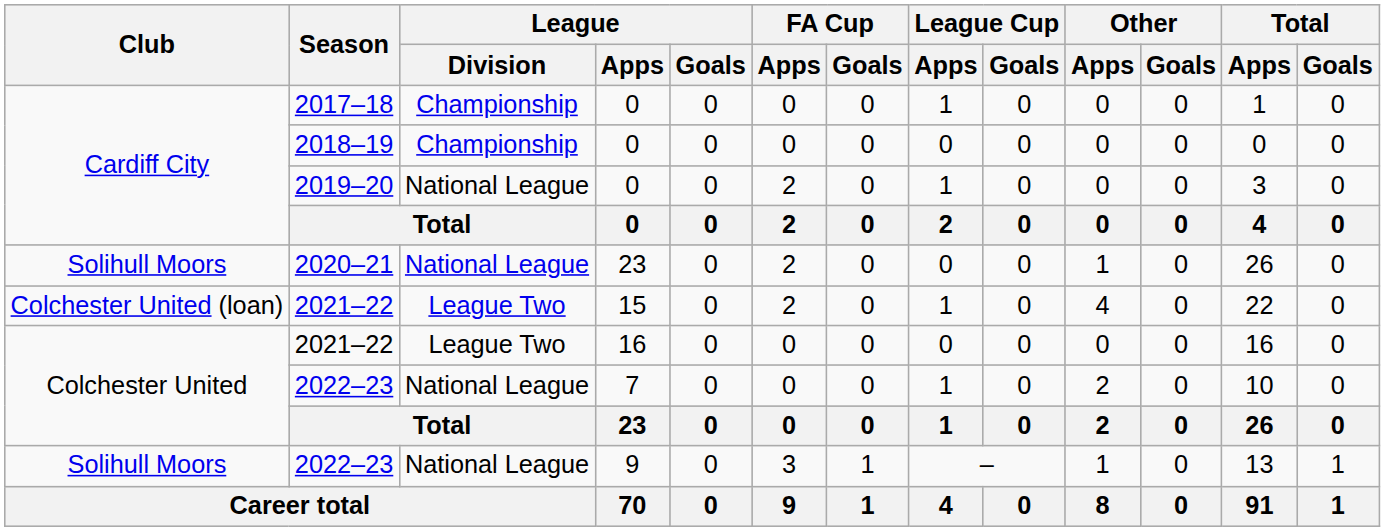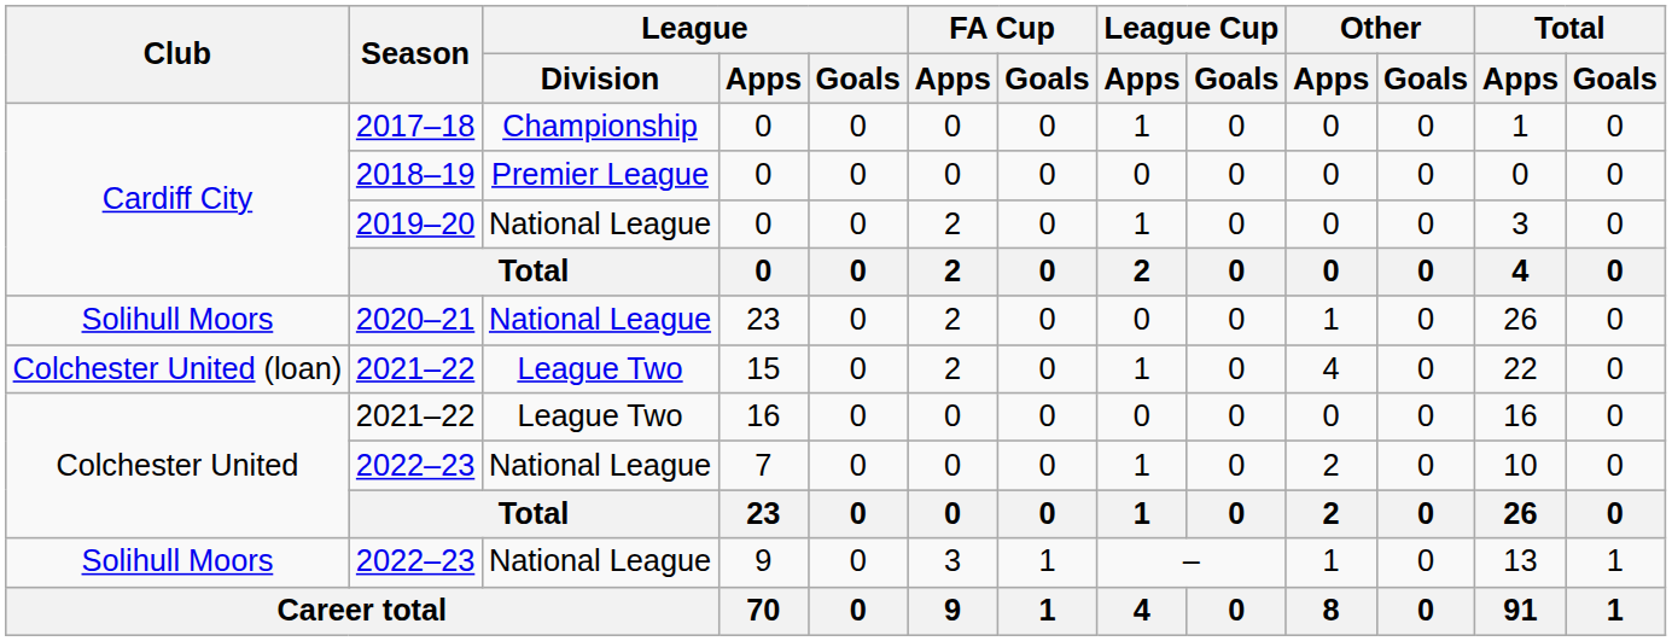 <table class="wikitable" style="text-align: center;">
 <tr>
 <th rowspan="2">Club</th>
 <th rowspan="2">Season</th>
 <th colspan="3">League</th>
 <th colspan="2">FA Cup</th>
 <th colspan="2">League Cup</th>
 <th colspan="2">Other</th>
 <th colspan="2">Total</th>
 </tr>
 <tr>
 <th>Division</th>
 <th>Apps</th>
 <th>Goals</th>
 <th>Apps</th>
 <th>Goals</th>
 <th>Apps</th>
 <th>Goals</th>
 <th>Apps</th>
 <th>Goals</th>
 <th>Apps</th>
 <th>Goals</th>
 </tr>
 <tr>
 <td rowspan=4><a href='#'>Cardiff City</a></td>
 <td><a href='#'>2017–18</a></td>
 <td><a href='#'>Championship</a></td>
 <td>0</td>
 <td>0</td>
 <td>0</td>
 <td>0</td>
 <td>1</td>
 <td>0</td>
 <td>0</td>
 <td>0</td>
 <td>1</td>
 <td>0</td>
 </tr>
 <tr>
 <td><a href='#'>2018–19</a></td>
-<td><a href='#'>Championship</a></td>
+<td><a href='#'>Premier League</a></td>
 <td>0</td>
 <td>0</td>
 <td>0</td>
 <td>0</td>
 <td>0</td>
 <td>0</td>
 <td>0</td>
 <td>0</td>
 <td>0</td>
 <td>0</td>
 </tr>
 <tr>
 <td><a href='#'>2019–20</a></td>
 <td>National League</td>
 <td>0</td>
 <td>0</td>
 <td>2</td>
 <td>0</td>
 <td>1</td>
 <td>0</td>
 <td>0</td>
 <td>0</td>
 <td>3</td>
 <td>0</td>
 </tr>
 <tr>
 <th colspan="2">Total</th>
 <th>0</th>
 <th>0</th>
 <th>2</th>
 <th>0</th>
 <th>2</th>
 <th>0</th>
 <th>0</th>
 <th>0</th>
 <th>4</th>
 <th>0</th>
 </tr>
 <tr>
 <td><a href='#'>Solihull Moors</a></td>
 <td><a href='#'>2020–21</a></td>
 <td><a href='#'>National League</a></td>
 <td>23</td>
 <td>0</td>
 <td>2</td>
 <td>0</td>
 <td>0</td>
 <td>0</td>
 <td>1</td>
 <td>0</td>
 <td>26</td>
 <td>0</td>
 </tr>
 <tr>
 <td><a href='#'>Colchester United</a> (loan)</td>
 <td><a href='#'>2021–22</a></td>
 <td><a href='#'>League Two</a></td>
 <td>15</td>
 <td>0</td>
 <td>2</td>
 <td>0</td>
 <td>1</td>
 <td>0</td>
 <td>4</td>
 <td>0</td>
 <td>22</td>
 <td>0</td>
 </tr>
 <tr>
 <td rowspan="3">Colchester United</td>
 <td>2021–22</td>
 <td>League Two</td>
 <td>16</td>
 <td>0</td>
 <td>0</td>
 <td>0</td>
 <td>0</td>
 <td>0</td>
 <td>0</td>
 <td>0</td>
 <td>16</td>
 <td>0</td>
 </tr>
 <tr>
 <td><a href='#'>2022–23</a></td>
 <td>National League</td>
 <td>7</td>
 <td>0</td>
 <td>0</td>
 <td>0</td>
 <td>1</td>
 <td>0</td>
 <td>2</td>
 <td>0</td>
 <td>10</td>
 <td>0</td>
 </tr>
 <tr>
 <th colspan="2">Total</th>
 <th>23</th>
 <th>0</th>
 <th>0</th>
 <th>0</th>
 <th>1</th>
 <th>0</th>
 <th>2</th>
 <th>0</th>
 <th>26</th>
 <th>0</th>
 </tr>
 <tr>
 <td><a href='#'>Solihull Moors</a></td>
 <td><a href='#'>2022–23</a></td>
 <td>National League</td>
 <td>9</td>
 <td>0</td>
 <td>3</td>
 <td>1</td>
 <td colspan="2">–</td>
 <td>1</td>
 <td>0</td>
 <td>13</td>
 <td>1</td>
 </tr>
 <tr>
 <th colspan="3">Career total</th>
 <th>70</th>
 <th>0</th>
 <th>9</th>
 <th>1</th>
 <th>4</th>
 <th>0</th>
 <th>8</th>
 <th>0</th>
 <th>91</th>
 <th>1</th>
 </tr>
 </table>
